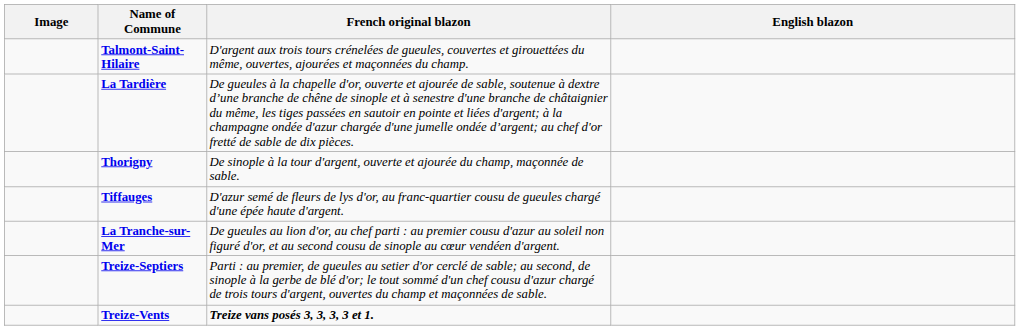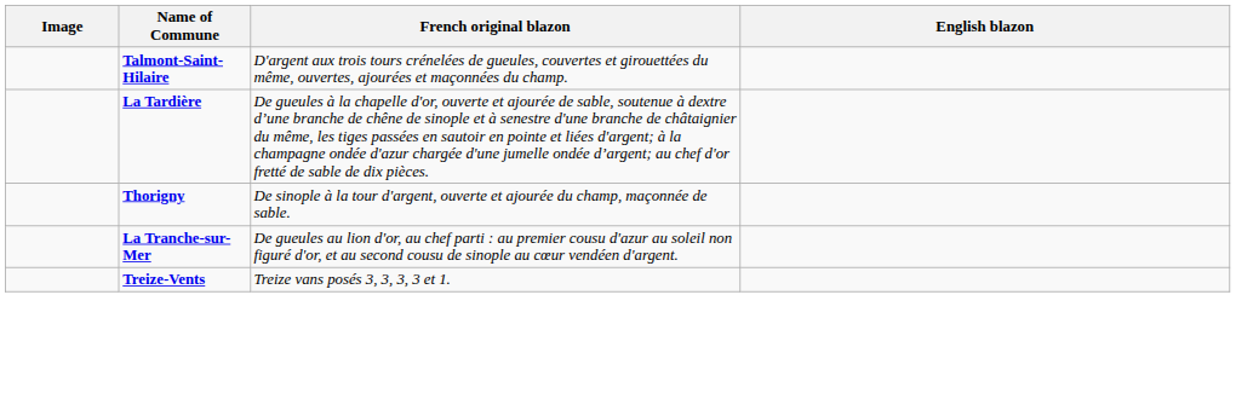 <table class="wikitable" style="width:100%;">
 <tr>
 <th style="width:110px;">Image</th>
 <th>Name of Commune</th>
 <th style="width:40%;">French original blazon</th>
 <th style="width:40%;">English blazon</th>
 </tr>
 <tr valign=top>
 <td align=center></td>
 <td><strong><a href='#'>Talmont-Saint-Hilaire</a></strong></td>
 <td><em>D'argent aux trois tours crénelées de gueules, couvertes et girouettées du même, ouvertes, ajourées et maçonnées du champ.</em></td>
 <td></td>
 </tr>
 <tr valign=top>
 <td align=center></td>
 <td><strong><a href='#'>La Tardière</a></strong></td>
 <td><em>De gueules à la chapelle d'or, ouverte et ajourée de sable, soutenue à dextre d’une branche de chêne de sinople et à senestre d'une branche de châtaignier du même, les tiges passées en sautoir en pointe et liées d'argent; à la champagne ondée d'azur chargée d'une jumelle ondée d’argent; au chef d'or fretté de sable de dix pièces.</em></td>
 <td></td>
 </tr>
 <tr valign=top>
 <td align=center></td>
 <td><strong><a href='#'>Thorigny</a></strong></td>
 <td><em>De sinople à la tour d'argent, ouverte et ajourée du champ, maçonnée de sable.</em></td>
 <td></td>
 </tr>
 <tr valign=top>
 <td align=center></td>
-<td><strong><a href='#'>Tiffauges</a></strong></td>
-<td><em>D'azur semé de fleurs de lys d'or, au franc-quartier cousu de gueules chargé d'une épée haute d'argent.</em></td>
-<td></td>
-</tr>
-<tr valign=top>
-<td align=center></td>
 <td><strong><a href='#'>La Tranche-sur-Mer</a></strong></td>
 <td><em>De gueules au lion d'or, au chef parti : au premier cousu d'azur au soleil non figuré d'or, et au second cousu de sinople au cœur vendéen d'argent.</em></td>
 <td></td>
 </tr>
 <tr valign=top>
 <td align=center></td>
-<td><strong><a href='#'>Treize-Septiers</a></strong></td>
-<td><em>Parti : au premier, de gueules au setier d'or cerclé de sable; au second, de sinople à la gerbe de blé d'or; le tout sommé d'un chef cousu d'azur chargé de trois tours d'argent, ouvertes du champ et maçonnées de sable.</em></td>
-<td></td>
-</tr>
-<tr valign=top>
-<td align=center></td>
 <td><strong><a href='#'>Treize-Vents</a></strong></td>
-<td><strong><em>Treize vans posés 3, 3, 3, 3 et 1.</em></strong></td>
+<td><em>Treize vans posés 3, 3, 3, 3 et 1.</em></td>
 <td></td>
 </tr>
 </table>
